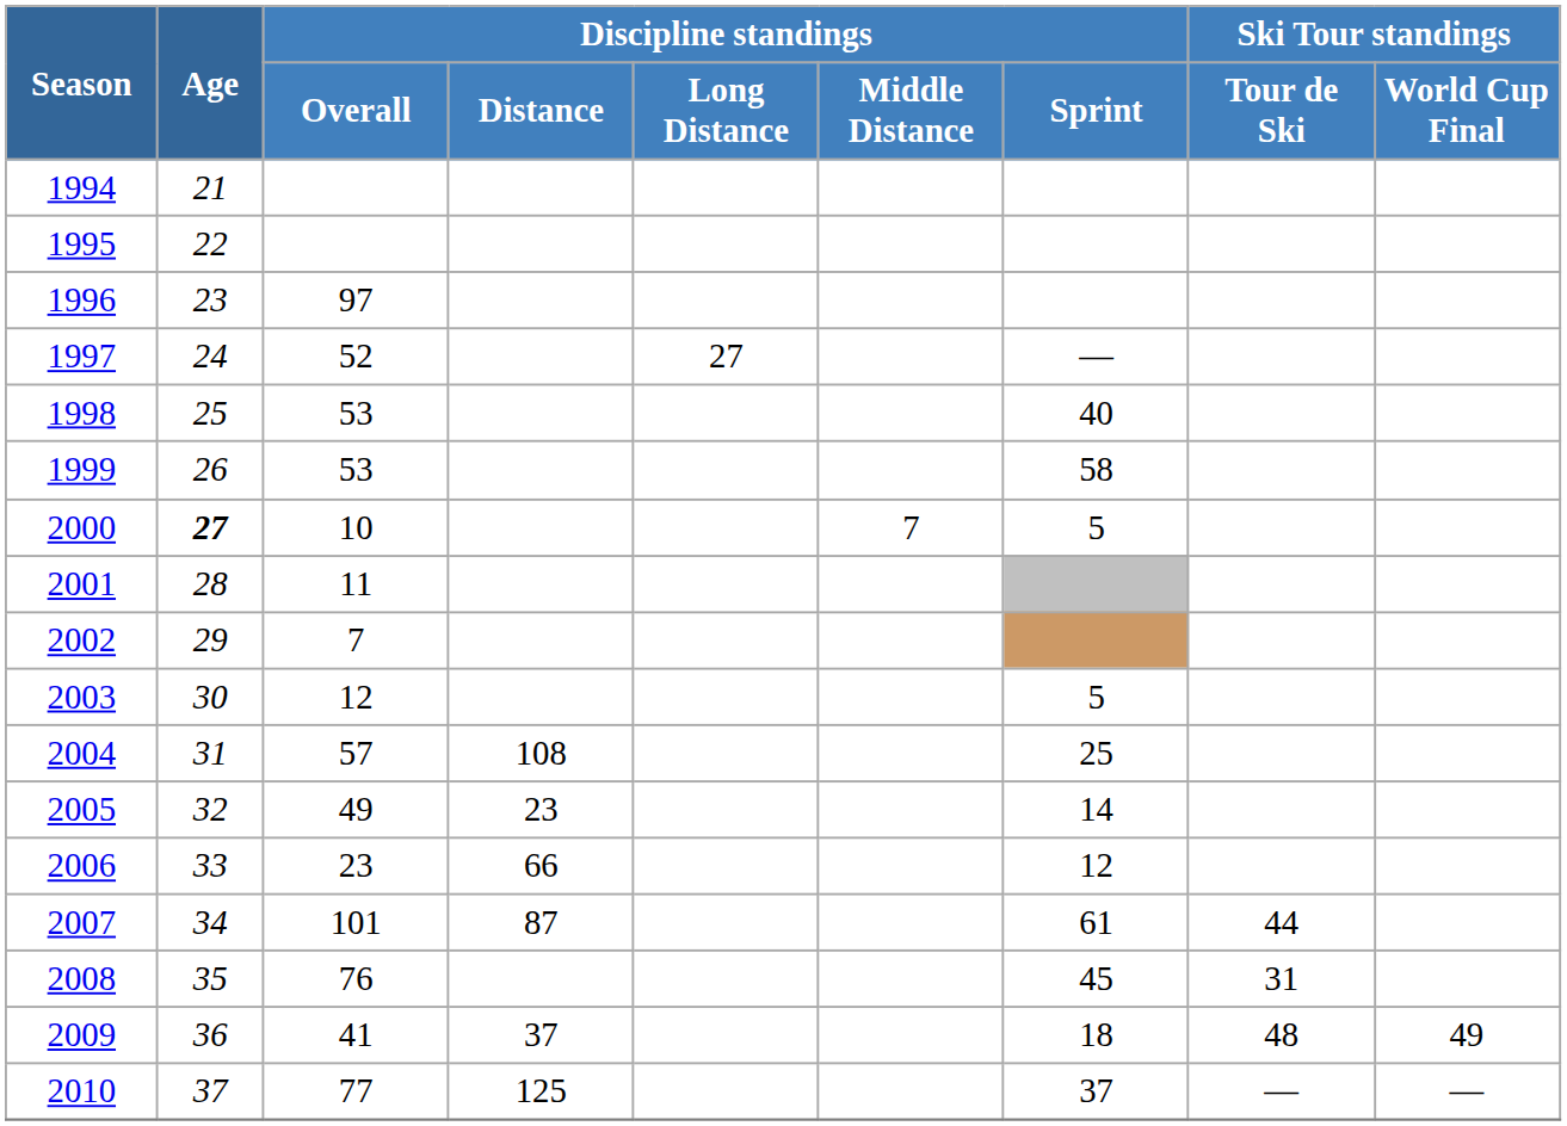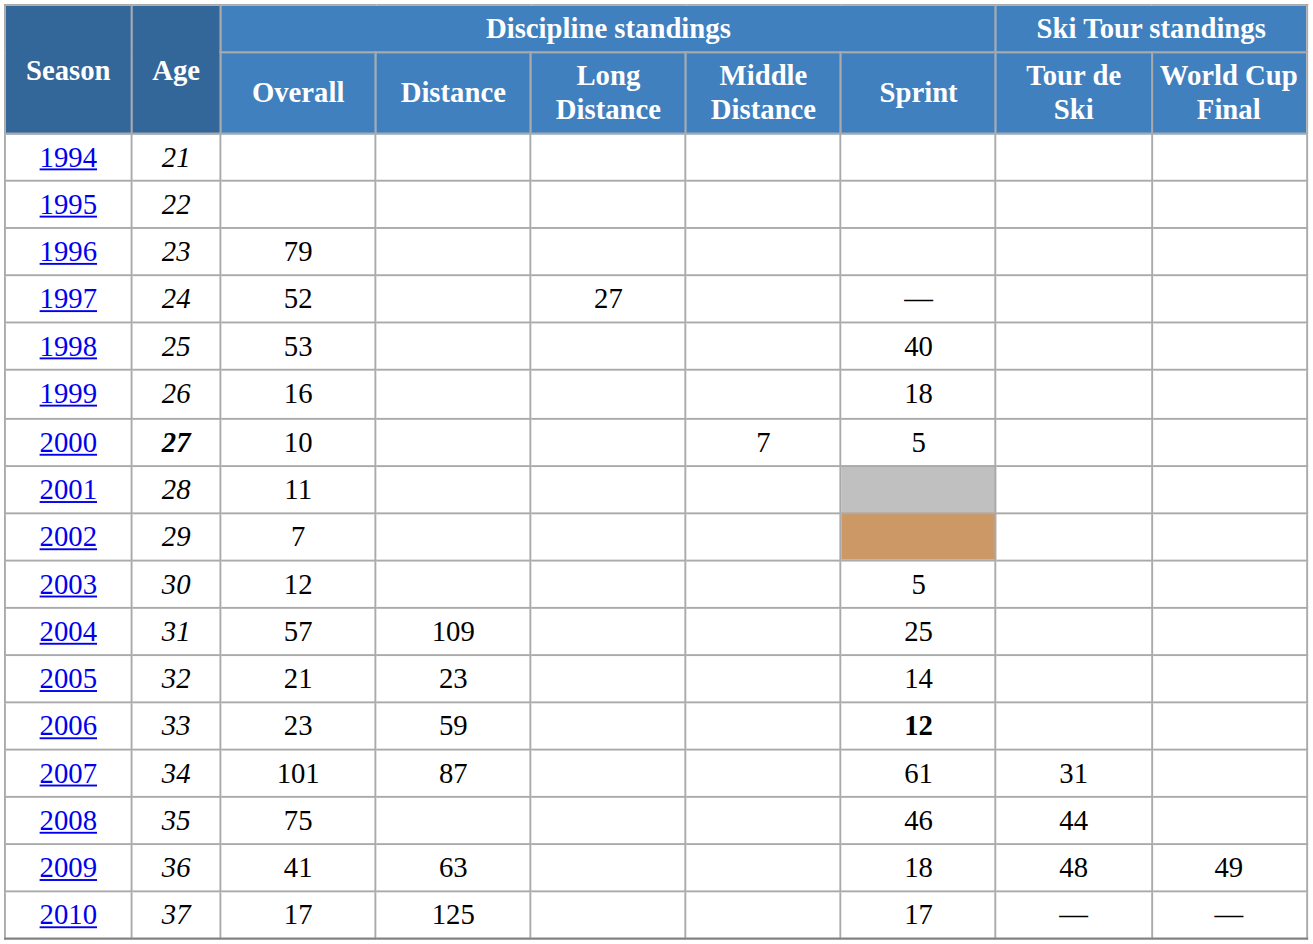 <table class="wikitable" style="font-size:95%; text-align:center; border:grey solid 1px; border-collapse:collapse; background:#ffffff;">
 <tr>
 <th style="background-color:#369; color:white; width:60px;" rowspan="2"> Season </th>
 <th style="background-color:#369; color:white; width:40px;" rowspan="2"> Age </th>
 <th style="background-color:#4180be; color:white;" colspan="5">Discipline standings</th>
 <th style="background-color:#4180be; color:white;" colspan="3">Ski Tour standings</th>
 </tr>
 <tr>
 <th style="background-color:#4180be; color:white; width:75px;">Overall</th>
 <th style="background-color:#4180be; color:white; width:75px;">Distance</th>
 <th style="background-color:#4180be; color:white; width:75px;">Long Distance</th>
 <th style="background-color:#4180be; color:white; width:75px;">Middle Distance</th>
 <th style="background-color:#4180be; color:white; width:75px;">Sprint</th>
 <th style="background-color:#4180be; color:white; width:75px;">Tour de<br>Ski</th>
 <th style="background-color:#4180be; color:white; width:75px;">World Cup<br>Final</th>
 </tr>
 <tr>
 <td><a href='#'>1994</a></td>
 <td><em>21</em></td>
 <td></td>
 <td></td>
 <td></td>
 <td></td>
 <td></td>
 <td></td>
 <td></td>
 </tr>
 <tr>
 <td><a href='#'>1995</a></td>
 <td><em>22</em></td>
 <td></td>
 <td></td>
 <td></td>
 <td></td>
 <td></td>
 <td></td>
 <td></td>
 </tr>
 <tr>
 <td><a href='#'>1996</a></td>
 <td><em>23</em></td>
-<td>97</td>
+<td>79</td>
 <td></td>
 <td></td>
 <td></td>
 <td></td>
 <td></td>
 <td></td>
 </tr>
 <tr>
 <td><a href='#'>1997</a></td>
 <td><em>24</em></td>
 <td>52</td>
 <td></td>
 <td>27</td>
 <td></td>
 <td>—</td>
 <td></td>
 <td></td>
 </tr>
 <tr>
 <td><a href='#'>1998</a></td>
 <td><em>25</em></td>
 <td>53</td>
 <td></td>
 <td></td>
 <td></td>
 <td>40</td>
 <td></td>
 <td></td>
 </tr>
 <tr>
 <td><a href='#'>1999</a></td>
 <td><em>26</em></td>
-<td>53</td>
+<td>16</td>
 <td></td>
 <td></td>
 <td></td>
-<td>58</td>
+<td>18</td>
 <td></td>
 <td></td>
 </tr>
 <tr>
 <td><a href='#'>2000</a></td>
 <td><strong><em>27</em></strong></td>
 <td>10</td>
 <td></td>
 <td></td>
 <td>7</td>
 <td>5</td>
 <td></td>
 <td></td>
 </tr>
 <tr>
 <td><a href='#'>2001</a></td>
 <td><em>28</em></td>
 <td>11</td>
 <td></td>
 <td></td>
 <td></td>
 <td style="background:silver;"></td>
 <td></td>
 <td></td>
 </tr>
 <tr>
 <td><a href='#'>2002</a></td>
 <td><em>29</em></td>
 <td>7</td>
 <td></td>
 <td></td>
 <td></td>
 <td bgcolor="cc9966"></td>
 <td></td>
 <td></td>
 </tr>
 <tr>
 <td><a href='#'>2003</a></td>
 <td><em>30</em></td>
 <td>12</td>
 <td></td>
 <td></td>
 <td></td>
 <td>5</td>
 <td></td>
 <td></td>
 </tr>
 <tr>
 <td><a href='#'>2004</a></td>
 <td><em>31</em></td>
 <td>57</td>
-<td>108</td>
+<td>109</td>
 <td></td>
 <td></td>
 <td>25</td>
 <td></td>
 <td></td>
 </tr>
 <tr>
 <td><a href='#'>2005</a></td>
 <td><em>32</em></td>
-<td>49</td>
+<td>21</td>
 <td>23</td>
 <td></td>
 <td></td>
 <td>14</td>
 <td></td>
 <td></td>
 </tr>
 <tr>
 <td><a href='#'>2006</a></td>
 <td><em>33</em></td>
 <td>23</td>
-<td>66</td>
+<td>59</td>
 <td></td>
 <td></td>
-<td>12</td>
+<td><strong>12</strong></td>
 <td></td>
 <td></td>
 </tr>
 <tr>
 <td><a href='#'>2007</a></td>
 <td><em>34</em></td>
 <td>101</td>
 <td>87</td>
 <td></td>
 <td></td>
 <td>61</td>
-<td>44</td>
+<td>31</td>
 <td></td>
 </tr>
 <tr>
 <td><a href='#'>2008</a></td>
 <td><em>35</em></td>
-<td>76</td>
+<td>75</td>
 <td></td>
 <td></td>
 <td></td>
-<td>45</td>
-<td>31</td>
+<td>46</td>
+<td>44</td>
 <td></td>
 </tr>
 <tr>
 <td><a href='#'>2009</a></td>
 <td><em>36</em></td>
 <td>41</td>
-<td>37</td>
+<td>63</td>
 <td></td>
 <td></td>
 <td>18</td>
 <td>48</td>
 <td>49</td>
 </tr>
 <tr>
 <td><a href='#'>2010</a></td>
 <td><em>37</em></td>
-<td>77</td>
+<td>17</td>
 <td>125</td>
 <td></td>
 <td></td>
-<td>37</td>
+<td>17</td>
 <td>—</td>
 <td>—</td>
 </tr>
 <tr>
 </tr>
 </table>
